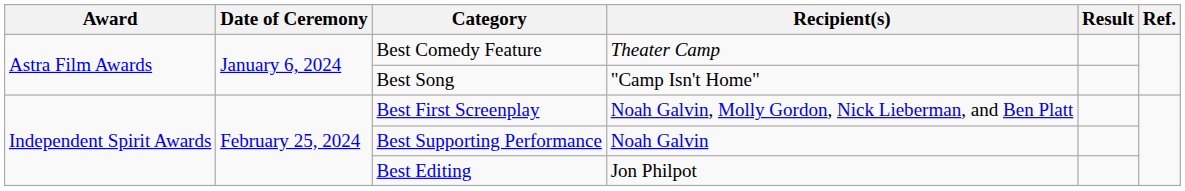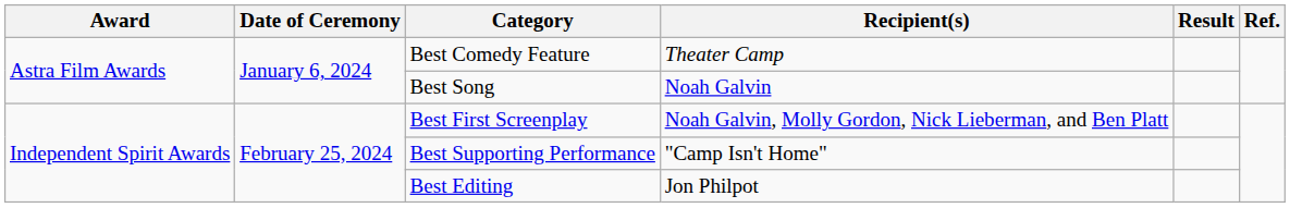 <table class="wikitable sortable">
 <tr>
 <th>Award</th>
 <th>Date of Ceremony</th>
 <th>Category</th>
 <th>Recipient(s)</th>
 <th>Result</th>
 <th class=unsortable>Ref.</th>
 </tr>
 <tr>
 <td rowspan="2"><a href='#'>Astra Film Awards</a></td>
 <td rowspan="2"><a href='#'>January 6, 2024</a></td>
 <td>Best Comedy Feature</td>
 <td><em>Theater Camp</em></td>
 <td></td>
 <td rowspan="2"></td>
 </tr>
 <tr>
 <td>Best Song</td>
-<td>"Camp Isn't Home"</td>
+<td><a href='#'>Noah Galvin</a></td>
 <td></td>
 </tr>
 <tr>
 <td rowspan="3"><a href='#'>Independent Spirit Awards</a></td>
 <td rowspan="3"><a href='#'>February 25, 2024</a></td>
 <td><a href='#'>Best First Screenplay</a></td>
 <td><a href='#'>Noah Galvin</a>, <a href='#'>Molly Gordon</a>, <a href='#'>Nick Lieberman</a>, and <a href='#'>Ben Platt</a></td>
 <td></td>
 <td rowspan="3"></td>
 </tr>
 <tr>
 <td><a href='#'>Best Supporting Performance</a></td>
-<td><a href='#'>Noah Galvin</a></td>
+<td>"Camp Isn't Home"</td>
 <td></td>
 </tr>
 <tr>
 <td><a href='#'>Best Editing</a></td>
 <td>Jon Philpot</td>
 <td></td>
 </tr>
 </table>
